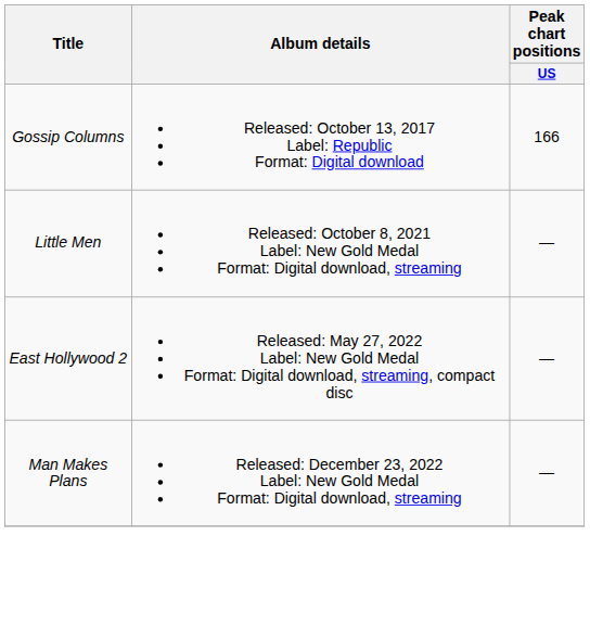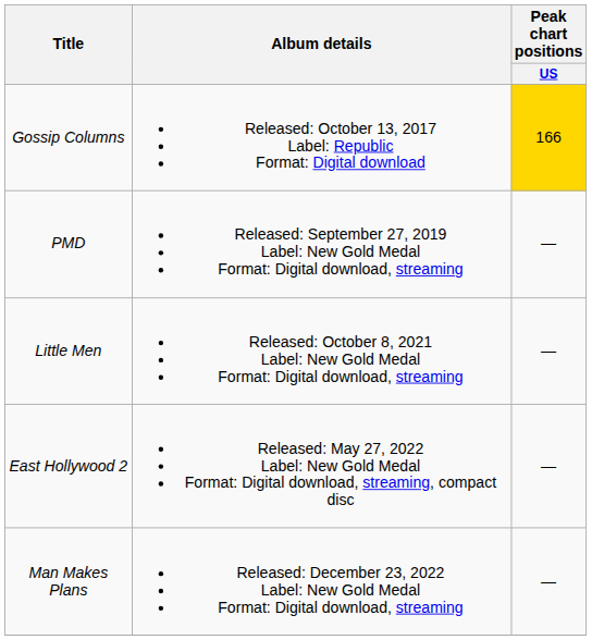 <table class="wikitable plainrowheaders" style="text-align:center;">
 <tr>
 <th scope="col" rowspan="2">Title</th>
 <th scope="col" rowspan="2">Album details</th>
 <th scope="col" colspan="1">Peak chart positions</th>
 </tr>
 <tr>
 <th scope="col" style="width:3em;font-size:85%;"><a href='#'>US</a><br></th>
 </tr>
 <tr>
 <td><em>Gossip Columns</em></td>
 <td><br><ul><li>Released: October 13, 2017</li><li>Label: <a href='#'>Republic</a></li><li>Format: <a href='#'>Digital download</a></li></ul></td>
-<td>166</td>
+<td style="background: gold;">166</td>
+</tr>
+<tr>
+<td><em>PMD</em></td>
+<td><br><ul><li>Released: September 27, 2019</li><li>Label: New Gold Medal</li><li>Format: Digital download, <a href='#'>streaming</a></li></ul></td>
+<td>—</td>
 </tr>
 <tr>
 <td><em>Little Men</em></td>
 <td><br><ul><li>Released: October 8, 2021</li><li>Label: New Gold Medal</li><li>Format: Digital download, <a href='#'>streaming</a></li></ul></td>
 <td>—</td>
 </tr>
 <tr>
 <td><em>East Hollywood 2</em></td>
 <td><br><ul><li>Released: May 27, 2022</li><li>Label: New Gold Medal</li><li>Format: Digital download, <a href='#'>streaming</a>, compact disc</li></ul></td>
 <td>—</td>
 </tr>
 <tr>
 <td><em>Man Makes Plans</em></td>
 <td><br><ul><li>Released: December 23, 2022</li><li>Label: New Gold Medal</li><li>Format: Digital download, <a href='#'>streaming</a></li></ul></td>
 <td>—</td>
 </tr>
 <tr>
 </tr>
 </table>
